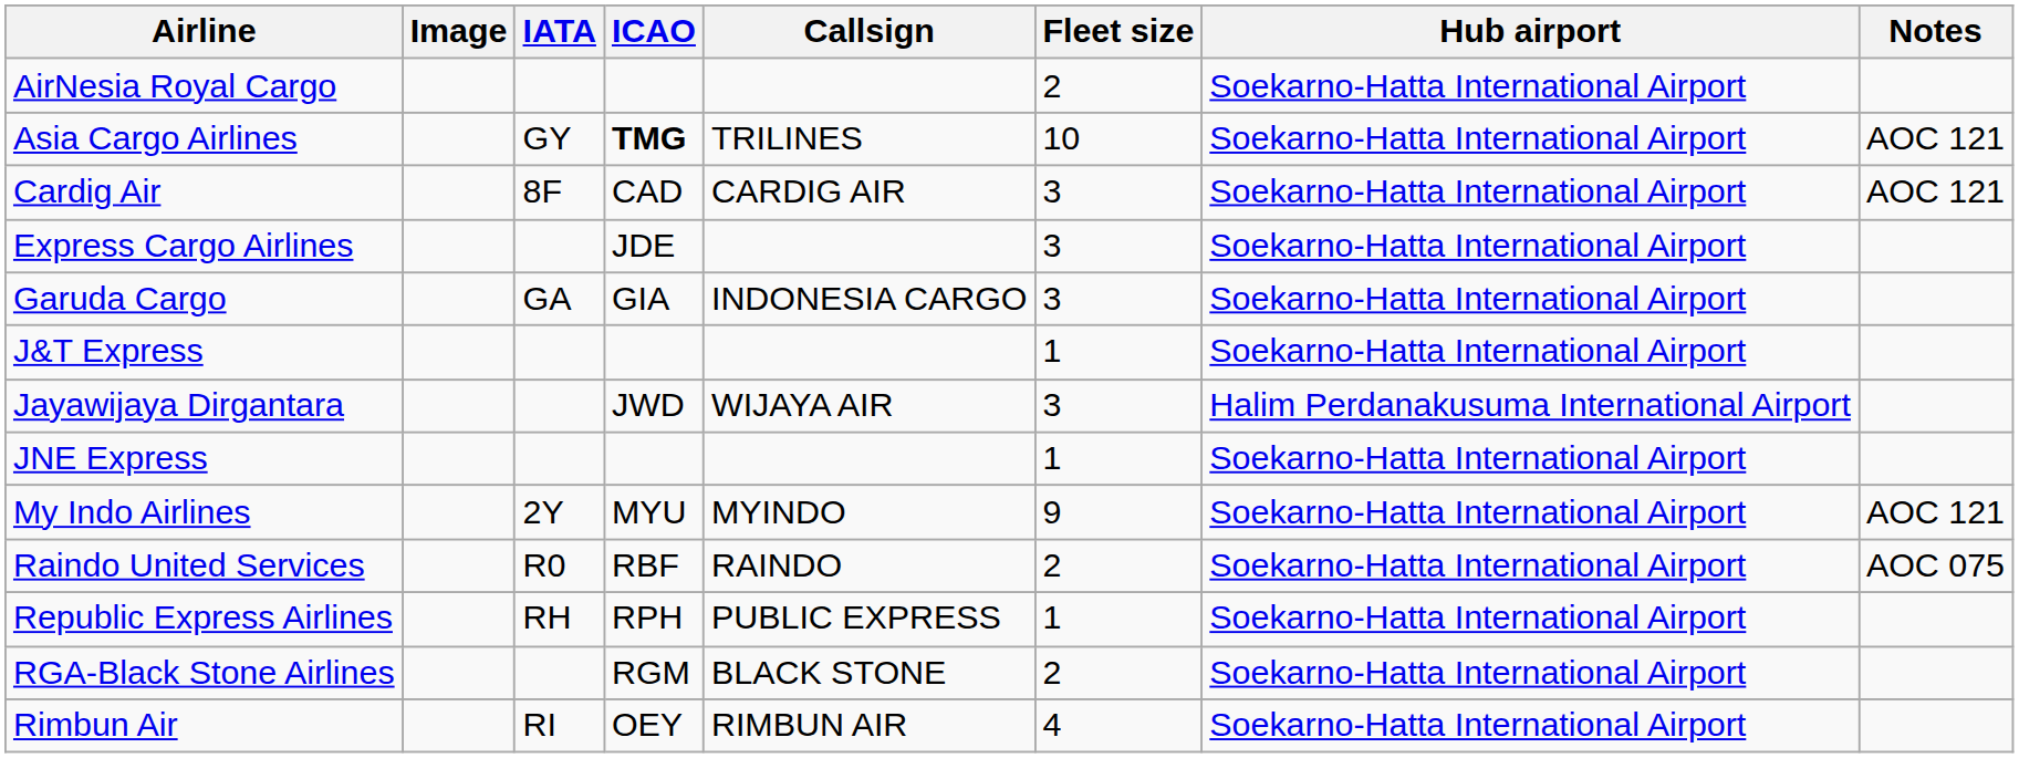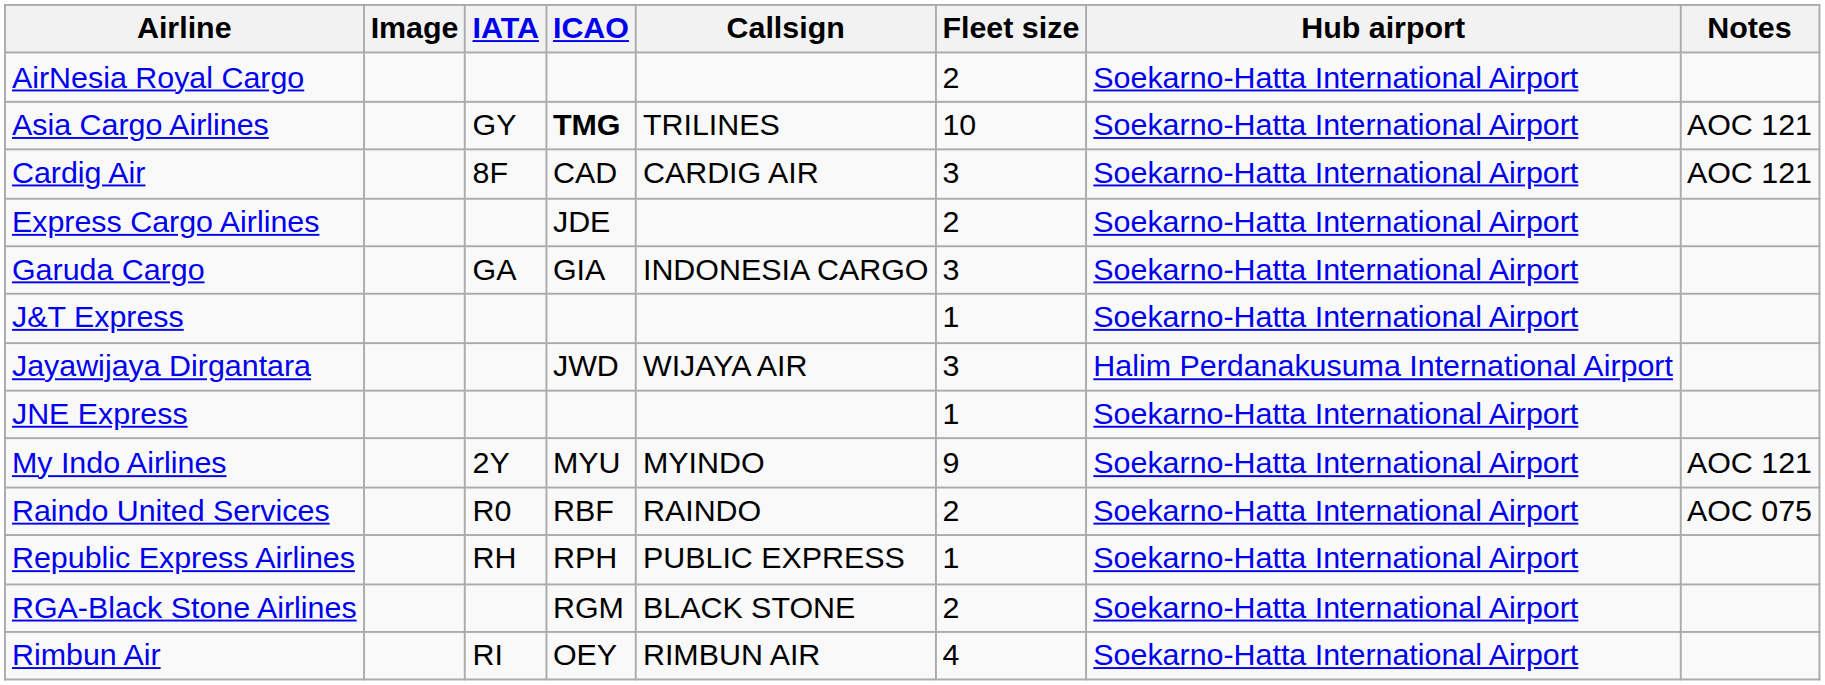 <table class="wikitable sortable">
 <tr valign="middle">
 <th>Airline</th>
 <th>Image</th>
 <th><a href='#'>IATA</a></th>
 <th><a href='#'>ICAO</a></th>
 <th>Callsign</th>
 <th>Fleet size</th>
 <th>Hub airport</th>
 <th>Notes</th>
 </tr>
 <tr>
 <td><a href='#'>AirNesia Royal Cargo</a></td>
 <td></td>
 <td></td>
 <td></td>
 <td></td>
 <td>2</td>
 <td><a href='#'>Soekarno-Hatta International Airport</a></td>
 <td></td>
 </tr>
 <tr>
 <td><a href='#'>Asia Cargo Airlines</a></td>
 <td></td>
 <td>GY</td>
 <td><strong>TMG</strong></td>
 <td>TRILINES</td>
 <td>10</td>
 <td><a href='#'>Soekarno-Hatta International Airport</a></td>
 <td>AOC 121</td>
 </tr>
 <tr>
 <td><a href='#'>Cardig Air</a></td>
 <td></td>
 <td>8F</td>
 <td>CAD</td>
 <td>CARDIG AIR</td>
 <td>3</td>
 <td><a href='#'>Soekarno-Hatta International Airport</a></td>
 <td>AOC 121</td>
 </tr>
 <tr>
 <td><a href='#'>Express Cargo Airlines</a></td>
 <td></td>
 <td></td>
 <td>JDE</td>
 <td></td>
-<td>3</td>
+<td>2</td>
 <td><a href='#'>Soekarno-Hatta International Airport</a></td>
 <td></td>
 </tr>
 <tr>
 <td><a href='#'>Garuda Cargo</a></td>
 <td></td>
 <td>GA</td>
 <td>GIA</td>
 <td>INDONESIA CARGO</td>
 <td>3</td>
 <td><a href='#'>Soekarno-Hatta International Airport</a></td>
 <td></td>
 </tr>
 <tr>
 <td><a href='#'>J&T Express</a></td>
 <td></td>
 <td></td>
 <td></td>
 <td></td>
 <td>1</td>
 <td><a href='#'>Soekarno-Hatta International Airport</a></td>
 <td></td>
 </tr>
 <tr>
 <td><a href='#'>Jayawijaya Dirgantara</a></td>
 <td></td>
 <td></td>
 <td>JWD</td>
 <td>WIJAYA AIR</td>
 <td>3</td>
 <td><a href='#'>Halim Perdanakusuma International Airport</a></td>
 <td></td>
 </tr>
 <tr>
 <td><a href='#'>JNE Express</a></td>
 <td></td>
 <td></td>
 <td></td>
 <td></td>
 <td>1</td>
 <td><a href='#'>Soekarno-Hatta International Airport</a></td>
 <td></td>
 </tr>
 <tr>
 <td><a href='#'>My Indo Airlines</a></td>
 <td></td>
 <td>2Y</td>
 <td>MYU</td>
 <td>MYINDO</td>
 <td>9</td>
 <td><a href='#'>Soekarno-Hatta International Airport</a></td>
 <td>AOC 121</td>
 </tr>
 <tr>
 <td><a href='#'>Raindo United Services</a></td>
 <td></td>
 <td>R0</td>
 <td>RBF</td>
 <td>RAINDO</td>
 <td>2</td>
 <td><a href='#'>Soekarno-Hatta International Airport</a></td>
 <td>AOC 075</td>
 </tr>
 <tr>
 <td><a href='#'>Republic Express Airlines</a></td>
 <td></td>
 <td>RH</td>
 <td>RPH</td>
 <td>PUBLIC EXPRESS</td>
 <td>1</td>
 <td><a href='#'>Soekarno-Hatta International Airport</a></td>
 <td></td>
 </tr>
 <tr>
 <td><a href='#'>RGA-Black Stone Airlines</a></td>
 <td></td>
 <td></td>
 <td>RGM</td>
 <td>BLACK STONE</td>
 <td>2</td>
 <td><a href='#'>Soekarno-Hatta International Airport</a></td>
 <td></td>
 </tr>
 <tr>
 <td><a href='#'>Rimbun Air</a></td>
 <td></td>
 <td>RI</td>
 <td>OEY</td>
 <td>RIMBUN AIR</td>
 <td>4</td>
 <td><a href='#'>Soekarno-Hatta International Airport</a></td>
 <td></td>
 </tr>
 </table>
